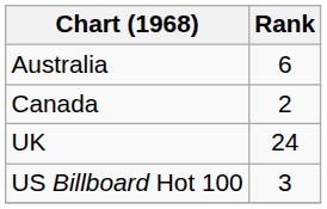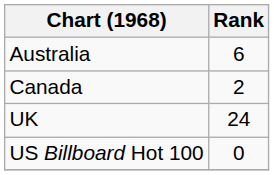 <table class="wikitable sortable">
 <tr>
 <th>Chart (1968)</th>
 <th style="text-align:center;">Rank</th>
 </tr>
 <tr>
 <td>Australia</td>
 <td style="text-align:center;">6</td>
 </tr>
 <tr>
 <td>Canada</td>
 <td style="text-align:center;">2</td>
 </tr>
 <tr>
 <td>UK </td>
 <td style="text-align:center;">24</td>
 </tr>
 <tr>
 <td>US <em>Billboard</em> Hot 100</td>
-<td style="text-align:center;">3</td>
+<td style="text-align:center;">0</td>
 </tr>
 <tr>
 </tr>
 </table>
